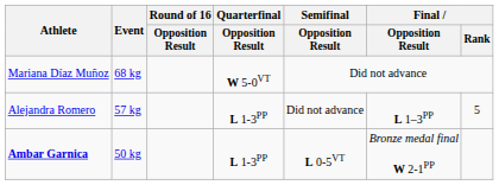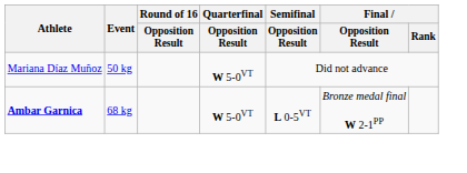 <table class=wikitable style=font-size:90%;text-align:center>
 <tr>
 <th rowspan=2>Athlete</th>
 <th rowspan=2>Event</th>
 <th>Round of 16</th>
 <th>Quarterfinal</th>
 <th>Semifinal</th>
 <th colspan=2>Final / </th>
 </tr>
 <tr style=font-size:95%>
 <th>Opposition<br>Result</th>
 <th>Opposition<br>Result</th>
 <th>Opposition<br>Result</th>
 <th>Opposition<br>Result</th>
 <th>Rank</th>
 </tr>
 <tr>
 <td align=left><a href='#'>Mariana Díaz Muñoz</a></td>
-<td align=left><a href='#'>68 kg</a></td>
+<td align=left><a href='#'>50 kg</a></td>
 <td></td>
 <td><br><strong>W</strong> 5-0<sup>VT</sup></td>
 <td colspan=3>Did not advance</td>
 </tr>
 <tr>
-<td align=left><a href='#'>Alejandra Romero</a></td>
-<td align=left><a href='#'>57 kg</a></td>
+<td align=left><strong><a href='#'>Ambar Garnica</a></strong></td>
+<td align=left><a href='#'>68 kg</a></td>
 <td></td>
-<td><br><strong>L</strong> 1-3<sup>PP</sup></td>
-<td>Did not advance</td>
-<td><br><strong>L</strong> 1–3<sup>PP</sup></td>
-<td>5</td>
-</tr>
-<tr>
-<td align=left><strong><a href='#'>Ambar Garnica</a></strong></td>
-<td align=left><a href='#'>50 kg</a></td>
-<td></td>
-<td><br><strong>L</strong> 1-3<sup>PP</sup></td>
+<td><br><strong>W</strong> 5-0<sup>VT</sup></td>
 <td><br><strong>L</strong> 0-5<sup>VT</sup></td>
 <td><em>Bronze medal final</em><br><br><strong>W</strong> 2-1<sup>PP</sup></td>
 <td></td>
 </tr>
 </table>
